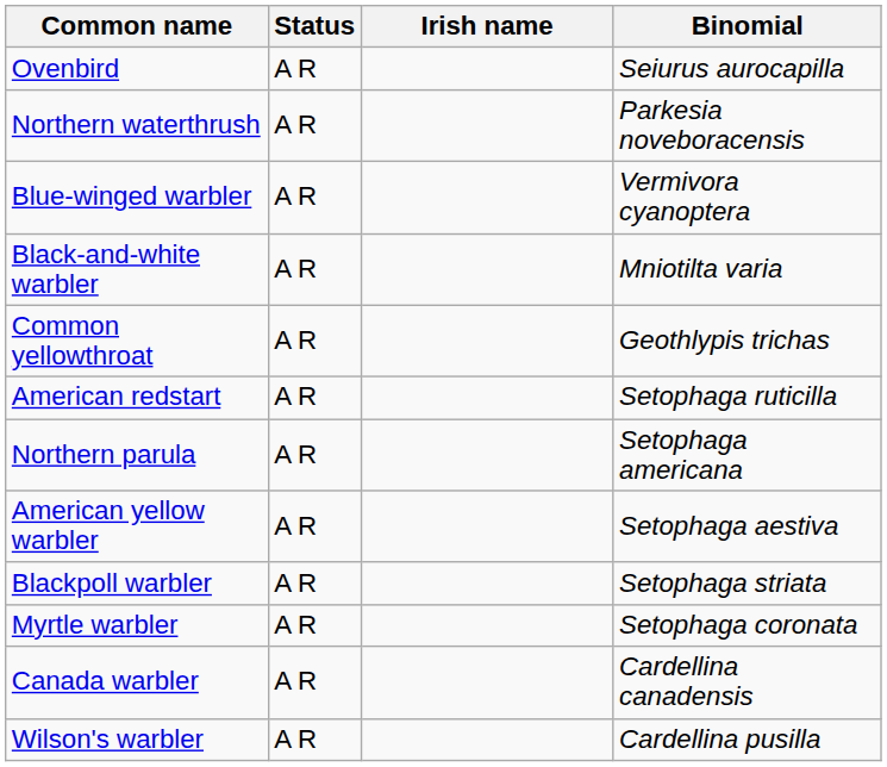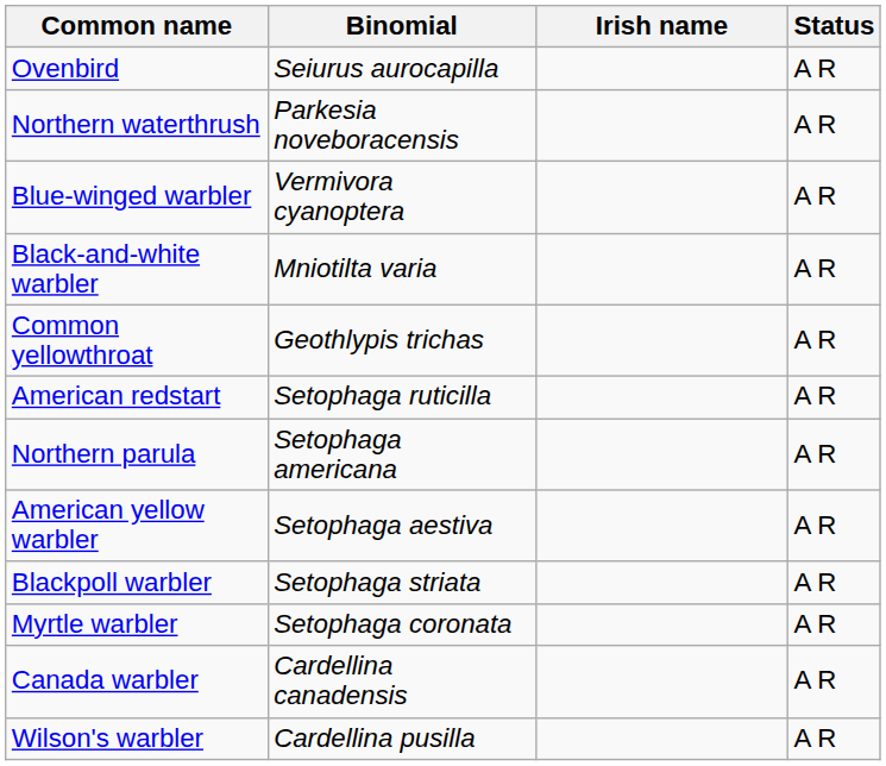 <table width=60% class="wikitable">
 <tr>
 <th width=32%>Common name</th>
+<th width=32%>Binomial</th>
+<th width=32%>Irish name</th>
 <th width=4%>Status</th>
-<th width=32%>Irish name</th>
-<th width=32%>Binomial</th>
 </tr>
 <tr>
 <td><a href='#'>Ovenbird</a></td>
+<td><em>Seiurus aurocapilla</em></td>
+<td></td>
 <td>A R</td>
-<td></td>
-<td><em>Seiurus aurocapilla</em></td>
 </tr>
 <tr>
 <td><a href='#'>Northern waterthrush</a></td>
+<td><em>Parkesia noveboracensis</em></td>
+<td></td>
 <td>A R</td>
-<td></td>
-<td><em>Parkesia noveboracensis</em></td>
 </tr>
 <tr>
 <td><a href='#'>Blue-winged warbler</a></td>
+<td><em>Vermivora cyanoptera</em></td>
+<td></td>
 <td>A R</td>
-<td></td>
-<td><em>Vermivora cyanoptera</em></td>
 </tr>
 <tr>
 <td><a href='#'>Black-and-white warbler</a></td>
+<td><em>Mniotilta varia</em></td>
+<td></td>
 <td>A R</td>
-<td></td>
-<td><em>Mniotilta varia</em></td>
 </tr>
 <tr>
 <td><a href='#'>Common yellowthroat</a></td>
+<td><em>Geothlypis trichas</em></td>
+<td></td>
 <td>A R</td>
-<td></td>
-<td><em>Geothlypis trichas</em></td>
 </tr>
 <tr>
 <td><a href='#'>American redstart</a></td>
+<td><em>Setophaga ruticilla</em></td>
+<td></td>
 <td>A R</td>
-<td></td>
-<td><em>Setophaga ruticilla</em></td>
 </tr>
 <tr>
 <td><a href='#'>Northern parula</a></td>
+<td><em>Setophaga americana</em></td>
+<td></td>
 <td>A R</td>
-<td></td>
-<td><em>Setophaga americana</em></td>
 </tr>
 <tr>
 <td><a href='#'>American yellow warbler</a></td>
+<td><em>Setophaga aestiva</em></td>
+<td></td>
 <td>A R</td>
-<td></td>
-<td><em>Setophaga aestiva</em></td>
 </tr>
 <tr>
 <td><a href='#'>Blackpoll warbler</a></td>
+<td><em>Setophaga striata</em></td>
+<td></td>
 <td>A R</td>
-<td></td>
-<td><em>Setophaga striata</em></td>
 </tr>
 <tr>
 <td><a href='#'>Myrtle warbler</a></td>
+<td><em>Setophaga coronata</em></td>
+<td></td>
 <td>A R</td>
-<td></td>
-<td><em>Setophaga coronata</em></td>
 </tr>
 <tr>
 <td><a href='#'>Canada warbler</a></td>
+<td><em>Cardellina canadensis</em></td>
+<td></td>
 <td>A R</td>
-<td></td>
-<td><em>Cardellina canadensis</em></td>
 </tr>
 <tr>
 <td><a href='#'>Wilson's warbler</a></td>
+<td><em>Cardellina pusilla</em></td>
+<td></td>
 <td>A R</td>
-<td></td>
-<td><em>Cardellina pusilla</em></td>
 </tr>
 </table>
